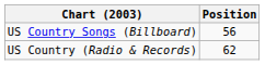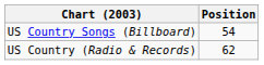 <table class="wikitable sortable">
 <tr>
 <th align="left">Chart (2003)</th>
 <th align="center">Position</th>
 </tr>
 <tr>
 <td align="left">US <a href='#'>Country Songs</a> (<em>Billboard</em>)</td>
-<td align="center">56</td>
+<td align="center">54</td>
 </tr>
 <tr>
 <td>US Country (<em>Radio & Records</em>)</td>
 <td align="center">62</td>
 </tr>
 </table>
